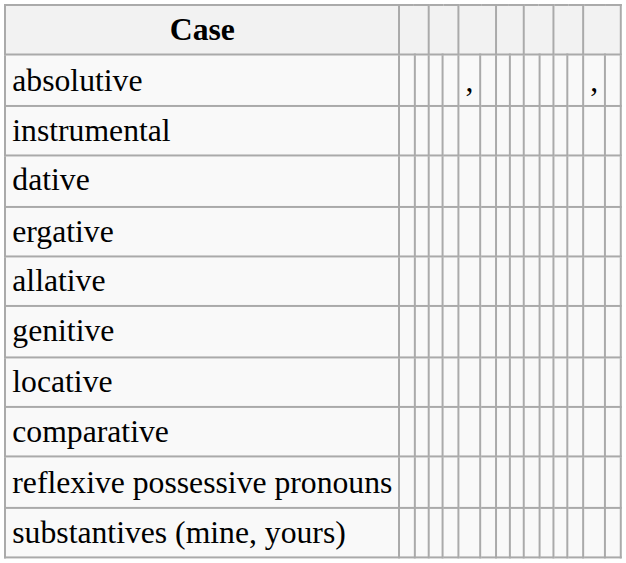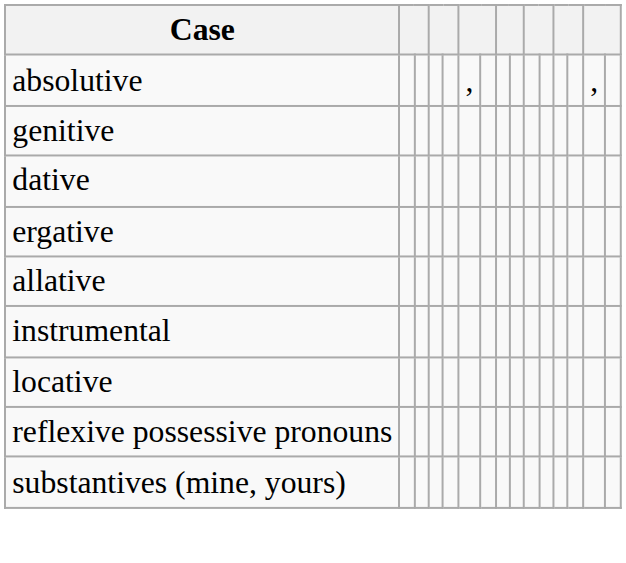 <table class="wikitable">
 <tr>
 <th>Case</th>
 <th colspan=2></th>
 <th colspan=2></th>
 <th colspan=2></th>
 <th colspan=2></th>
 <th colspan=2></th>
 <th colspan=2></th>
 <th colspan=2></th>
 </tr>
 <tr>
 <td>absolutive</td>
 <td></td>
 <td></td>
 <td></td>
 <td></td>
 <td>, </td>
 <td></td>
 <td></td>
 <td></td>
 <td></td>
 <td></td>
 <td></td>
 <td></td>
 <td>, </td>
 <td></td>
 </tr>
 <tr>
-<td>instrumental</td>
+<td>genitive</td>
 <td></td>
 <td></td>
 <td></td>
 <td></td>
 <td></td>
 <td></td>
 <td></td>
 <td></td>
 <td></td>
 <td></td>
 <td></td>
 <td></td>
 <td></td>
 <td></td>
 </tr>
 <tr>
 <td>dative</td>
 <td></td>
 <td></td>
 <td></td>
 <td></td>
 <td></td>
 <td></td>
 <td></td>
 <td></td>
 <td></td>
 <td></td>
 <td></td>
 <td></td>
 <td></td>
 <td></td>
 </tr>
 <tr>
 <td>ergative</td>
 <td></td>
 <td></td>
 <td></td>
 <td></td>
 <td></td>
 <td></td>
 <td></td>
 <td></td>
 <td></td>
 <td></td>
 <td></td>
 <td></td>
 <td></td>
 <td></td>
 </tr>
 <tr>
 <td>allative</td>
 <td></td>
 <td></td>
 <td></td>
 <td></td>
 <td></td>
 <td></td>
 <td></td>
 <td></td>
 <td></td>
 <td></td>
 <td></td>
 <td></td>
 <td></td>
 <td></td>
 </tr>
 <tr>
-<td>genitive</td>
+<td>instrumental</td>
 <td></td>
 <td></td>
 <td></td>
 <td></td>
 <td></td>
 <td></td>
 <td></td>
 <td></td>
 <td></td>
 <td></td>
 <td></td>
 <td></td>
 <td></td>
 <td></td>
 </tr>
 <tr>
 <td>locative</td>
-<td></td>
-<td></td>
-<td></td>
-<td></td>
-<td></td>
-<td></td>
-<td></td>
-<td></td>
-<td></td>
-<td></td>
-<td></td>
-<td></td>
-<td></td>
-<td></td>
-</tr>
-<tr>
-<td>comparative</td>
 <td></td>
 <td></td>
 <td></td>
 <td></td>
 <td></td>
 <td></td>
 <td></td>
 <td></td>
 <td></td>
 <td></td>
 <td></td>
 <td></td>
 <td></td>
 <td></td>
 </tr>
 <tr>
 <td>reflexive possessive pronouns</td>
 <td></td>
 <td></td>
 <td></td>
 <td></td>
 <td></td>
 <td></td>
 <td></td>
 <td></td>
 <td></td>
 <td></td>
 <td></td>
 <td></td>
 <td></td>
 <td></td>
 </tr>
 <tr>
 <td>substantives (mine, yours)</td>
 <td></td>
 <td></td>
 <td></td>
 <td></td>
 <td></td>
 <td></td>
 <td></td>
 <td></td>
 <td></td>
 <td></td>
 <td></td>
 <td></td>
 <td></td>
 <td></td>
 </tr>
 </table>
